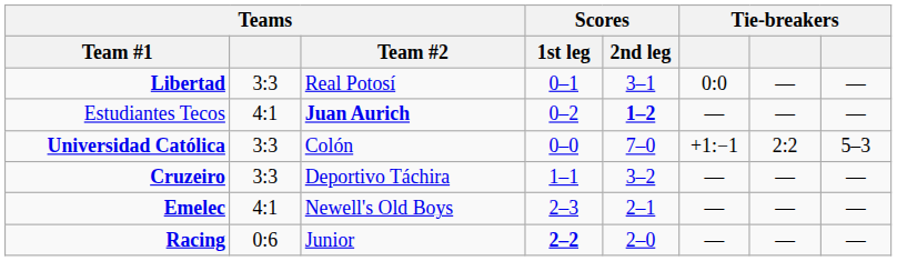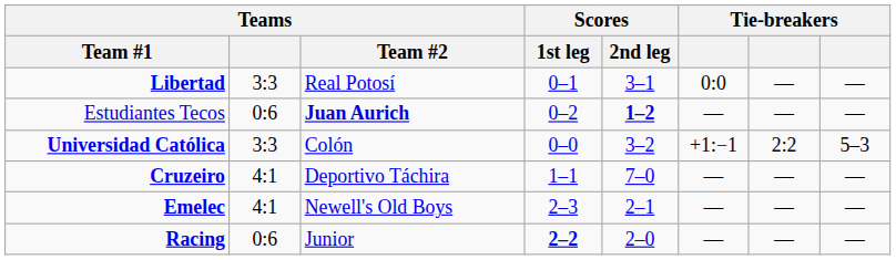 <table class="wikitable" style="text-align: center;">
 <tr>
 <th colspan=3>Teams</th>
 <th colspan=2>Scores</th>
 <th colspan=3>Tie-breakers</th>
 </tr>
 <tr>
 <th width="175">Team #1</th>
 <th width="50"></th>
 <th width="175">Team #2</th>
 <th width="55">1st leg</th>
 <th width="55">2nd leg</th>
 <th width="50"></th>
 <th width="50"></th>
 <th width="50"></th>
 </tr>
 <tr>
 <td align=right><strong><a href='#'>Libertad</a></strong> </td>
 <td>3:3</td>
 <td align=left> <a href='#'>Real Potosí</a></td>
 <td><a href='#'>0–1</a></td>
 <td><a href='#'>3–1</a></td>
 <td>0:0</td>
 <td>—</td>
 <td>—</td>
 </tr>
 <tr>
 <td align=right><a href='#'>Estudiantes Tecos</a> </td>
-<td>4:1</td>
+<td>0:6</td>
 <td align=left> <strong><a href='#'>Juan Aurich</a></strong></td>
 <td><a href='#'>0–2</a></td>
 <td><strong><a href='#'>1–2</a></strong></td>
 <td>—</td>
 <td>—</td>
 <td>—</td>
 </tr>
 <tr>
 <td align=right><strong><a href='#'>Universidad Católica</a></strong> </td>
 <td>3:3</td>
 <td align=left> <a href='#'>Colón</a></td>
 <td><a href='#'>0–0</a></td>
-<td><a href='#'>7–0</a></td>
+<td><a href='#'>3–2</a></td>
 <td>+1:−1</td>
 <td>2:2</td>
 <td>5–3</td>
 </tr>
 <tr>
 <td align=right><strong><a href='#'>Cruzeiro</a></strong> </td>
-<td>3:3</td>
+<td>4:1</td>
 <td align=left> <a href='#'>Deportivo Táchira</a></td>
 <td><a href='#'>1–1</a></td>
-<td><a href='#'>3–2</a></td>
+<td><a href='#'>7–0</a></td>
 <td>—</td>
 <td>—</td>
 <td>—</td>
 </tr>
 <tr>
 <td align=right><strong><a href='#'>Emelec</a></strong> </td>
 <td>4:1</td>
 <td align=left> <a href='#'>Newell's Old Boys</a></td>
 <td><a href='#'>2–3</a></td>
 <td><a href='#'>2–1</a></td>
 <td>—</td>
 <td>—</td>
 <td>—</td>
 </tr>
 <tr>
 <td align=right><strong><a href='#'>Racing</a></strong> </td>
 <td>0:6</td>
 <td align=left> <a href='#'>Junior</a></td>
 <td><strong><a href='#'>2–2</a></strong></td>
 <td><a href='#'>2–0</a></td>
 <td>—</td>
 <td>—</td>
 <td>—</td>
 </tr>
 </table>
